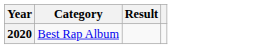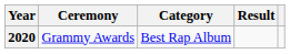 <table class="wikitable plainrowheaders" style="border:none; margin:0;">
 <tr>
 <th scope="col">Year</th>
+<th scope="col">Ceremony</th>
 <th scope="col">Category</th>
 <th scope="col">Result</th>
 <th scope="col" class="unsortable"></th>
 </tr>
 <tr>
 <th scope="row">2020</th>
+<td><a href='#'>Grammy Awards</a></td>
 <td><a href='#'>Best Rap Album</a></td>
 <td></td>
 <td></td>
 </tr>
 </table>
